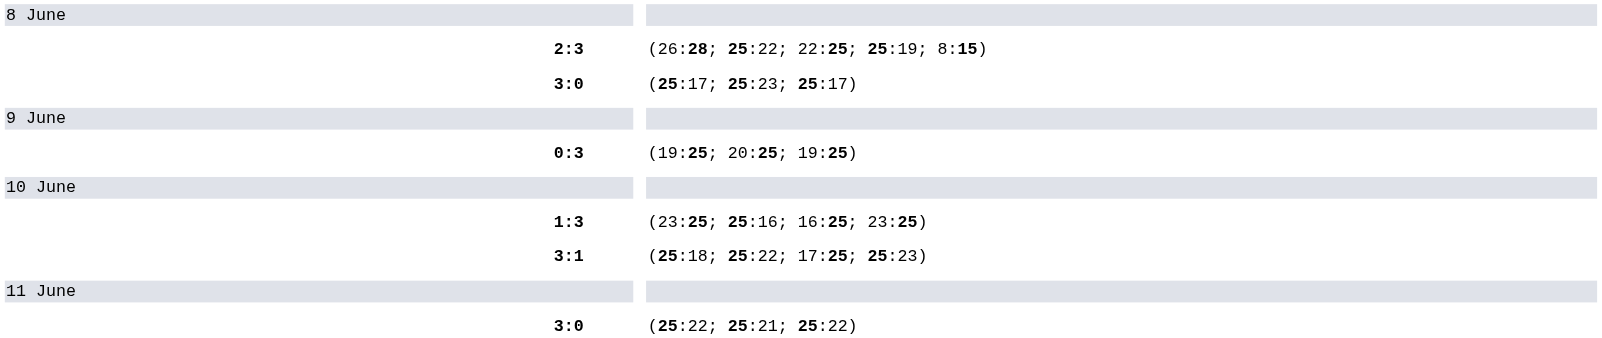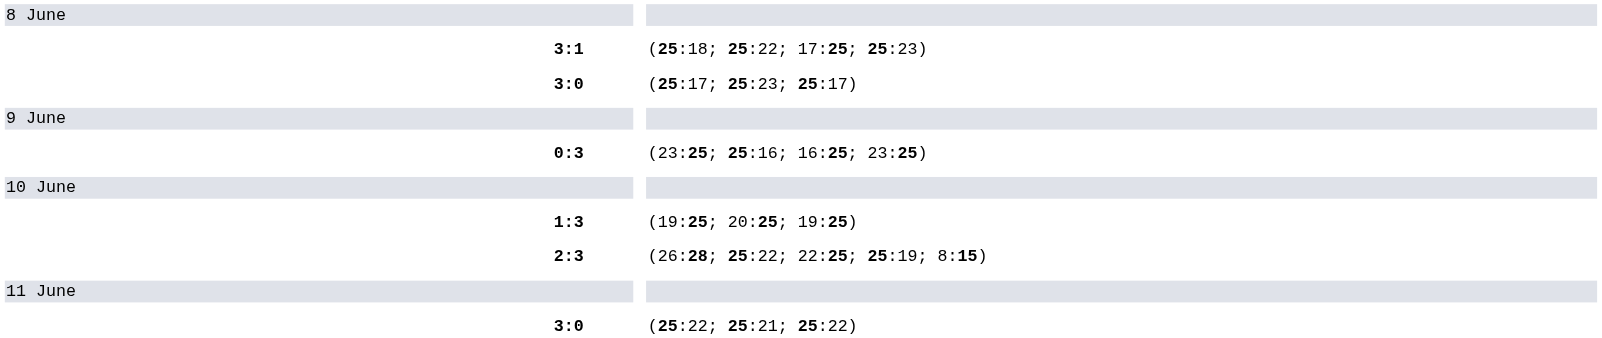 <table width=100% cellspacing=10>
 <tr>
 <th width=20%></th>
 <th width=12%></th>
 <th></th>
 </tr>
 <tr bgcolor="#dfe2e9">
 <td colspan="4">8 June</td>
 <td></td>
 </tr>
 <tr>
 <td></td>
-<td align=right></td>
-<td align=center><strong>2:3</strong></td>
-<td><strong></strong></td>
-<td>(26:<strong>28</strong>; <strong>25</strong>:22; 22:<strong>25</strong>; <strong>25</strong>:19; 8:<strong>15</strong>)</td>
+<td align=right><strong></strong></td>
+<td align=center><strong>3:1</strong></td>
+<td></td>
+<td>(<strong>25</strong>:18; <strong>25</strong>:22; 17:<strong>25</strong>; <strong>25</strong>:23)</td>
 </tr>
 <tr>
 <td></td>
 <td align=right><strong></strong></td>
 <td align=center><strong>3:0</strong></td>
 <td></td>
 <td>(<strong>25</strong>:17; <strong>25</strong>:23; <strong>25</strong>:17)</td>
 </tr>
 <tr bgcolor="#dfe2e9">
 <td colspan="4">9 June</td>
 <td></td>
 </tr>
 <tr>
 <td></td>
 <td align=right></td>
 <td align=center><strong>0:3</strong></td>
 <td><strong></strong></td>
-<td>(19:<strong>25</strong>; 20:<strong>25</strong>; 19:<strong>25</strong>)</td>
+<td>(23:<strong>25</strong>; <strong>25</strong>:16; 16:<strong>25</strong>; 23:<strong>25</strong>)</td>
 </tr>
 <tr bgcolor="#dfe2e9">
 <td colspan="4">10 June</td>
 <td></td>
 </tr>
 <tr>
 <td></td>
 <td align=right></td>
 <td align=center><strong>1:3</strong></td>
 <td><strong></strong></td>
-<td>(23:<strong>25</strong>; <strong>25</strong>:16; 16:<strong>25</strong>; 23:<strong>25</strong>)</td>
+<td>(19:<strong>25</strong>; 20:<strong>25</strong>; 19:<strong>25</strong>)</td>
 </tr>
 <tr>
 <td></td>
-<td align=right><strong></strong></td>
-<td align=center><strong>3:1</strong></td>
-<td></td>
-<td>(<strong>25</strong>:18; <strong>25</strong>:22; 17:<strong>25</strong>; <strong>25</strong>:23)</td>
+<td align=right></td>
+<td align=center><strong>2:3</strong></td>
+<td><strong></strong></td>
+<td>(26:<strong>28</strong>; <strong>25</strong>:22; 22:<strong>25</strong>; <strong>25</strong>:19; 8:<strong>15</strong>)</td>
 </tr>
 <tr bgcolor="#dfe2e9">
 <td colspan="4">11 June</td>
 <td></td>
 </tr>
 <tr>
 <td></td>
 <td align=right><strong></strong></td>
 <td align=center><strong>3:0</strong></td>
 <td></td>
 <td>(<strong>25</strong>:22; <strong>25</strong>:21; <strong>25</strong>:22)</td>
 </tr>
 </table>
